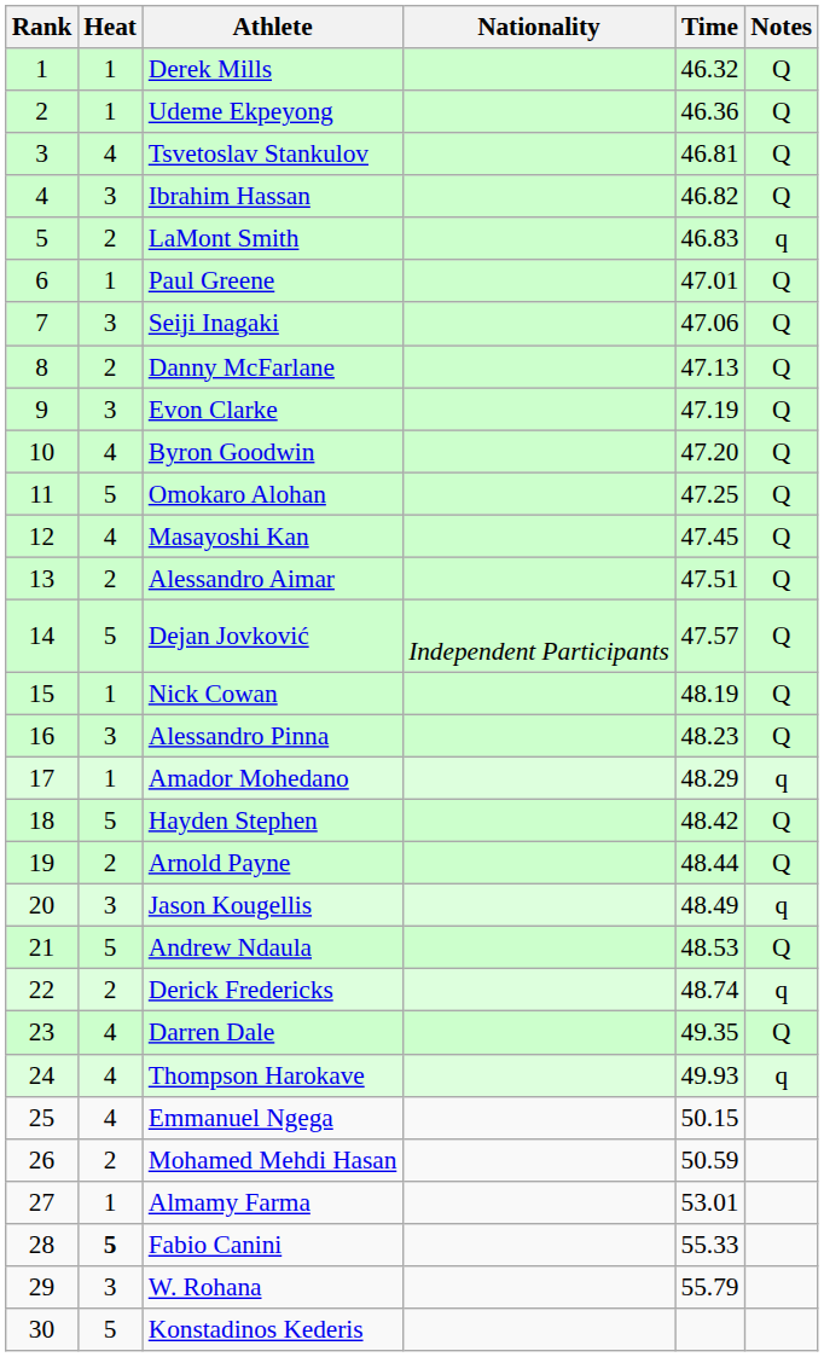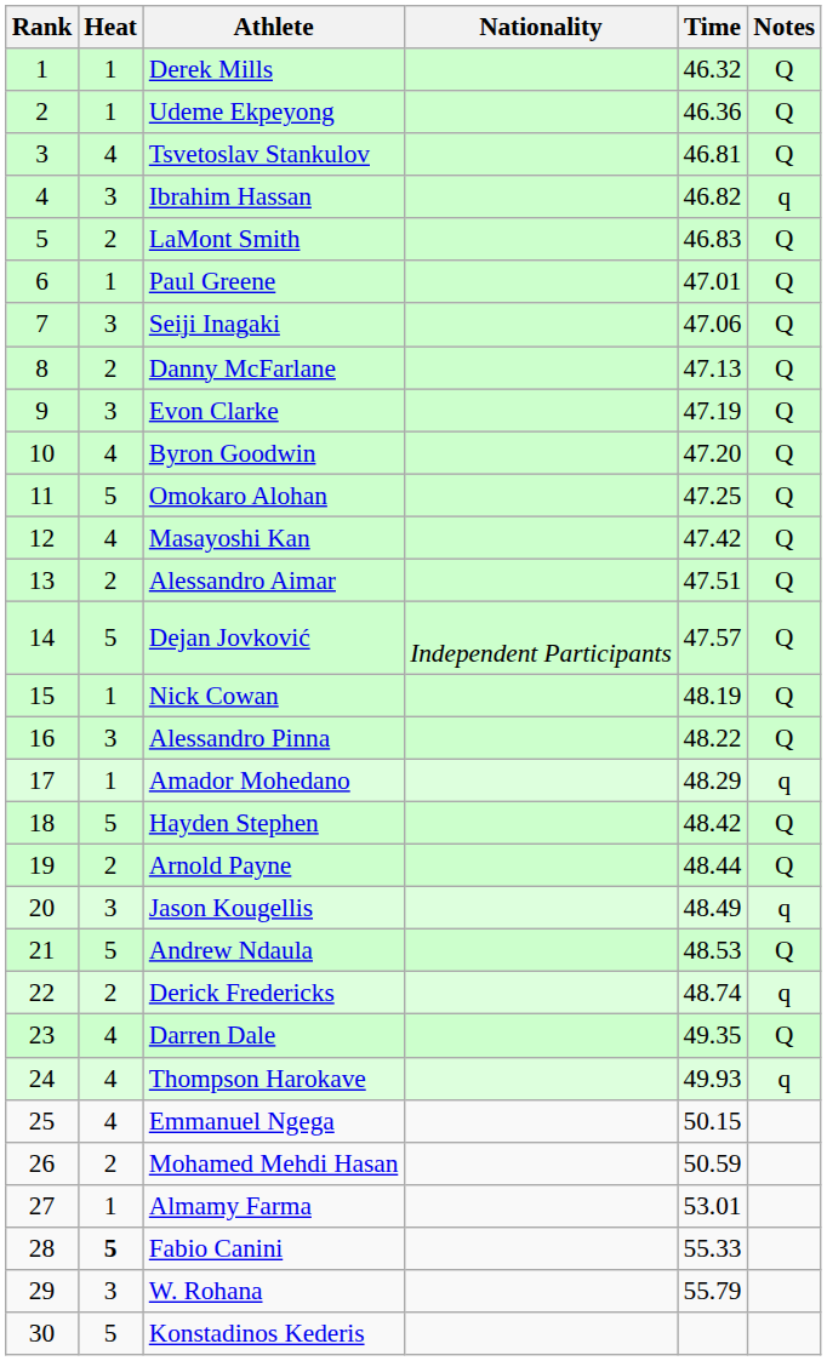 <table class="wikitable sortable" style="text-align:center;font-size:95%">
 <tr>
 <th>Rank</th>
 <th>Heat</th>
 <th>Athlete</th>
 <th>Nationality</th>
 <th>Time</th>
 <th>Notes</th>
 </tr>
 <tr bgcolor=ccffcc>
 <td>1</td>
 <td>1</td>
 <td align="left"><a href='#'>Derek Mills</a></td>
 <td align=left></td>
 <td>46.32</td>
 <td>Q</td>
 </tr>
 <tr bgcolor=ccffcc>
 <td>2</td>
 <td>1</td>
 <td align="left"><a href='#'>Udeme Ekpeyong</a></td>
 <td align=left></td>
 <td>46.36</td>
 <td>Q</td>
 </tr>
 <tr bgcolor=ccffcc>
 <td>3</td>
 <td>4</td>
 <td align="left"><a href='#'>Tsvetoslav Stankulov</a></td>
 <td align=left></td>
 <td>46.81</td>
 <td>Q</td>
 </tr>
 <tr bgcolor=ccffcc>
 <td>4</td>
 <td>3</td>
 <td align="left"><a href='#'>Ibrahim Hassan</a></td>
 <td align=left></td>
 <td>46.82</td>
-<td>Q</td>
+<td>q</td>
 </tr>
 <tr bgcolor=ccffcc>
 <td>5</td>
 <td>2</td>
 <td align="left"><a href='#'>LaMont Smith</a></td>
 <td align=left></td>
 <td>46.83</td>
-<td>q</td>
+<td>Q</td>
 </tr>
 <tr bgcolor=ccffcc>
 <td>6</td>
 <td>1</td>
 <td align="left"><a href='#'>Paul Greene</a></td>
 <td align=left></td>
 <td>47.01</td>
 <td>Q</td>
 </tr>
 <tr bgcolor=ccffcc>
 <td>7</td>
 <td>3</td>
 <td align="left"><a href='#'>Seiji Inagaki</a></td>
 <td align=left></td>
 <td>47.06</td>
 <td>Q</td>
 </tr>
 <tr bgcolor=ccffcc>
 <td>8</td>
 <td>2</td>
 <td align="left"><a href='#'>Danny McFarlane</a></td>
 <td align=left></td>
 <td>47.13</td>
 <td>Q</td>
 </tr>
 <tr bgcolor=ccffcc>
 <td>9</td>
 <td>3</td>
 <td align="left"><a href='#'>Evon Clarke</a></td>
 <td align=left></td>
 <td>47.19</td>
 <td>Q</td>
 </tr>
 <tr bgcolor=ccffcc>
 <td>10</td>
 <td>4</td>
 <td align="left"><a href='#'>Byron Goodwin</a></td>
 <td align=left></td>
 <td>47.20</td>
 <td>Q</td>
 </tr>
 <tr bgcolor=ccffcc>
 <td>11</td>
 <td>5</td>
 <td align="left"><a href='#'>Omokaro Alohan</a></td>
 <td align=left></td>
 <td>47.25</td>
 <td>Q</td>
 </tr>
 <tr bgcolor=ccffcc>
 <td>12</td>
 <td>4</td>
 <td align="left"><a href='#'>Masayoshi Kan</a></td>
 <td align=left></td>
-<td>47.45</td>
+<td>47.42</td>
 <td>Q</td>
 </tr>
 <tr bgcolor=ccffcc>
 <td>13</td>
 <td>2</td>
 <td align="left"><a href='#'>Alessandro Aimar</a></td>
 <td align=left></td>
 <td>47.51</td>
 <td>Q</td>
 </tr>
 <tr bgcolor=ccffcc>
 <td>14</td>
 <td>5</td>
 <td align="left"><a href='#'>Dejan Jovković</a></td>
 <td align=left><br><em> Independent Participants</em></td>
 <td>47.57</td>
 <td>Q</td>
 </tr>
 <tr bgcolor=ccffcc>
 <td>15</td>
 <td>1</td>
 <td align="left"><a href='#'>Nick Cowan</a></td>
 <td align=left></td>
 <td>48.19</td>
 <td>Q</td>
 </tr>
 <tr bgcolor=ccffcc>
 <td>16</td>
 <td>3</td>
 <td align="left"><a href='#'>Alessandro Pinna</a></td>
 <td align=left></td>
-<td>48.23</td>
+<td>48.22</td>
 <td>Q</td>
 </tr>
 <tr bgcolor=ddffdd>
 <td>17</td>
 <td>1</td>
 <td align="left"><a href='#'>Amador Mohedano</a></td>
 <td align=left></td>
 <td>48.29</td>
 <td>q</td>
 </tr>
 <tr bgcolor=ccffcc>
 <td>18</td>
 <td>5</td>
 <td align="left"><a href='#'>Hayden Stephen</a></td>
 <td align=left></td>
 <td>48.42</td>
 <td>Q</td>
 </tr>
 <tr bgcolor=ccffcc>
 <td>19</td>
 <td>2</td>
 <td align="left"><a href='#'>Arnold Payne</a></td>
 <td align=left></td>
 <td>48.44</td>
 <td>Q</td>
 </tr>
 <tr bgcolor=ddffdd>
 <td>20</td>
 <td>3</td>
 <td align="left"><a href='#'>Jason Kougellis</a></td>
 <td align=left></td>
 <td>48.49</td>
 <td>q</td>
 </tr>
 <tr bgcolor=ccffcc>
 <td>21</td>
 <td>5</td>
 <td align="left"><a href='#'>Andrew Ndaula</a></td>
 <td align=left></td>
 <td>48.53</td>
 <td>Q</td>
 </tr>
 <tr bgcolor=ddffdd>
 <td>22</td>
 <td>2</td>
 <td align="left"><a href='#'>Derick Fredericks</a></td>
 <td align=left></td>
 <td>48.74</td>
 <td>q</td>
 </tr>
 <tr bgcolor=ccffcc>
 <td>23</td>
 <td>4</td>
 <td align="left"><a href='#'>Darren Dale</a></td>
 <td align=left></td>
 <td>49.35</td>
 <td>Q</td>
 </tr>
 <tr bgcolor=ddffdd>
 <td>24</td>
 <td>4</td>
 <td align="left"><a href='#'>Thompson Harokave</a></td>
 <td align=left></td>
 <td>49.93</td>
 <td>q</td>
 </tr>
 <tr>
 <td>25</td>
 <td>4</td>
 <td align="left"><a href='#'>Emmanuel Ngega</a></td>
 <td align=left></td>
 <td>50.15</td>
 <td></td>
 </tr>
 <tr>
 <td>26</td>
 <td>2</td>
 <td align="left"><a href='#'>Mohamed Mehdi Hasan</a></td>
 <td align=left></td>
 <td>50.59</td>
 <td></td>
 </tr>
 <tr>
 <td>27</td>
 <td>1</td>
 <td align="left"><a href='#'>Almamy Farma</a></td>
 <td align=left></td>
 <td>53.01</td>
 <td></td>
 </tr>
 <tr>
 <td>28</td>
 <td><strong>5</strong></td>
 <td align="left"><a href='#'>Fabio Canini</a></td>
 <td align=left></td>
 <td>55.33</td>
 <td></td>
 </tr>
 <tr>
 <td>29</td>
 <td>3</td>
 <td align="left"><a href='#'>W. Rohana</a></td>
 <td align=left></td>
 <td>55.79</td>
 <td></td>
 </tr>
 <tr>
 <td>30</td>
 <td>5</td>
 <td align="left"><a href='#'>Konstadinos Kederis</a></td>
 <td align=left></td>
 <td></td>
 <td></td>
 </tr>
 </table>
